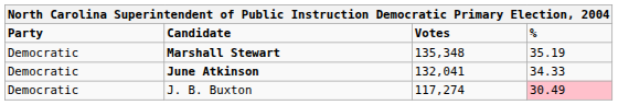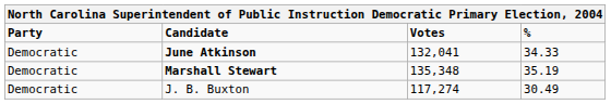 <table class="wikitable">
 <tr>
 <th colspan="4">North Carolina Superintendent of Public Instruction Democratic Primary Election, 2004</th>
 </tr>
 <tr>
 <td><strong>Party</strong></td>
 <td><strong>Candidate</strong></td>
 <td><strong>Votes</strong></td>
 <td><strong>%</strong></td>
 </tr>
 <tr>
 <td>Democratic</td>
+<td><strong>June Atkinson</strong></td>
+<td>132,041</td>
+<td>34.33</td>
+</tr>
+<tr>
+<td>Democratic</td>
 <td><strong>Marshall Stewart</strong></td>
 <td>135,348</td>
 <td>35.19</td>
 </tr>
 <tr>
 <td>Democratic</td>
-<td><strong>June Atkinson</strong></td>
-<td>132,041</td>
-<td>34.33</td>
-</tr>
-<tr>
-<td>Democratic</td>
 <td>J. B. Buxton</td>
 <td>117,274</td>
-<td style="background: pink;">30.49</td>
+<td>30.49</td>
 </tr>
 </table>
